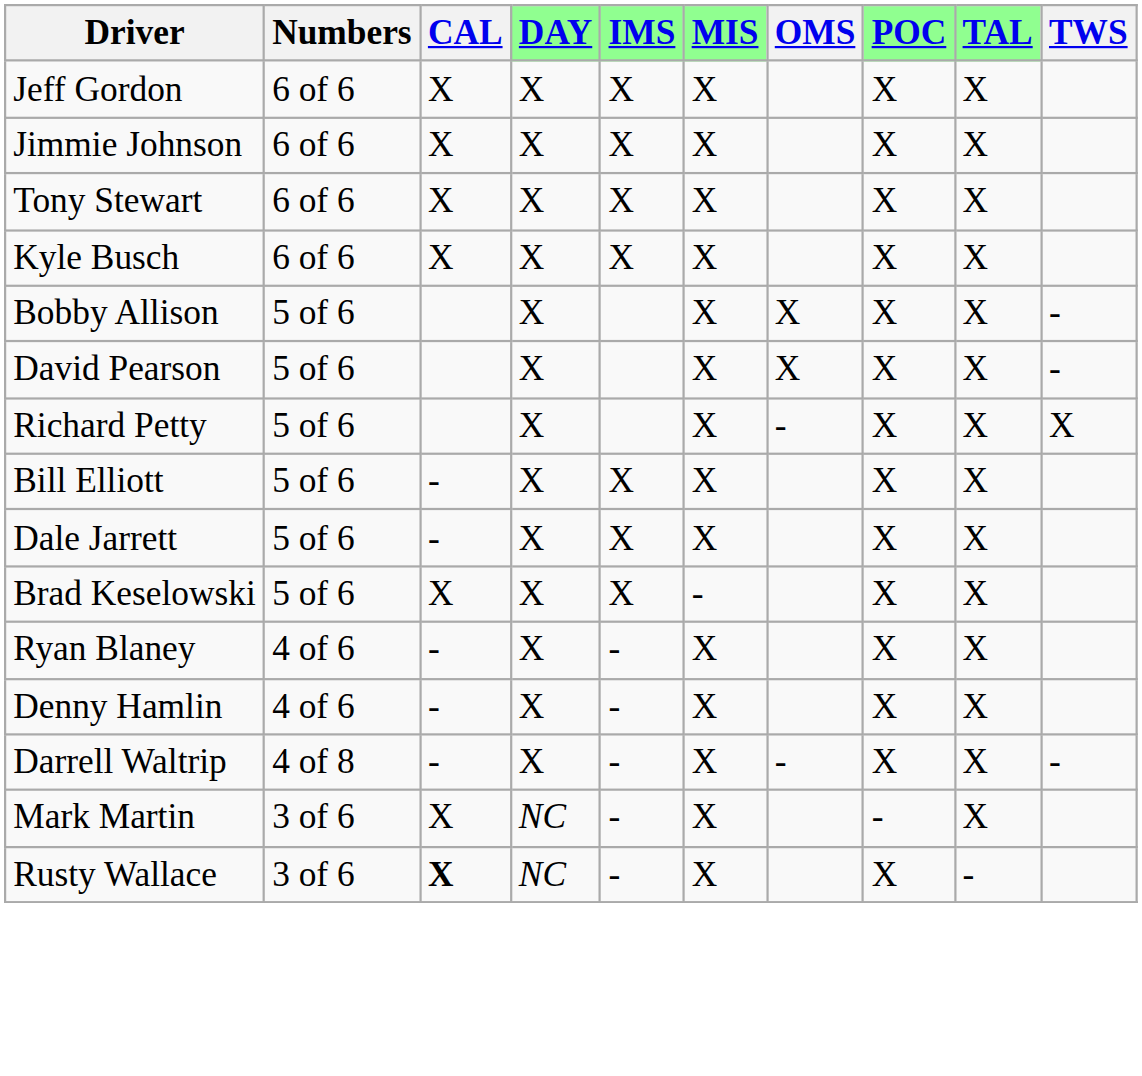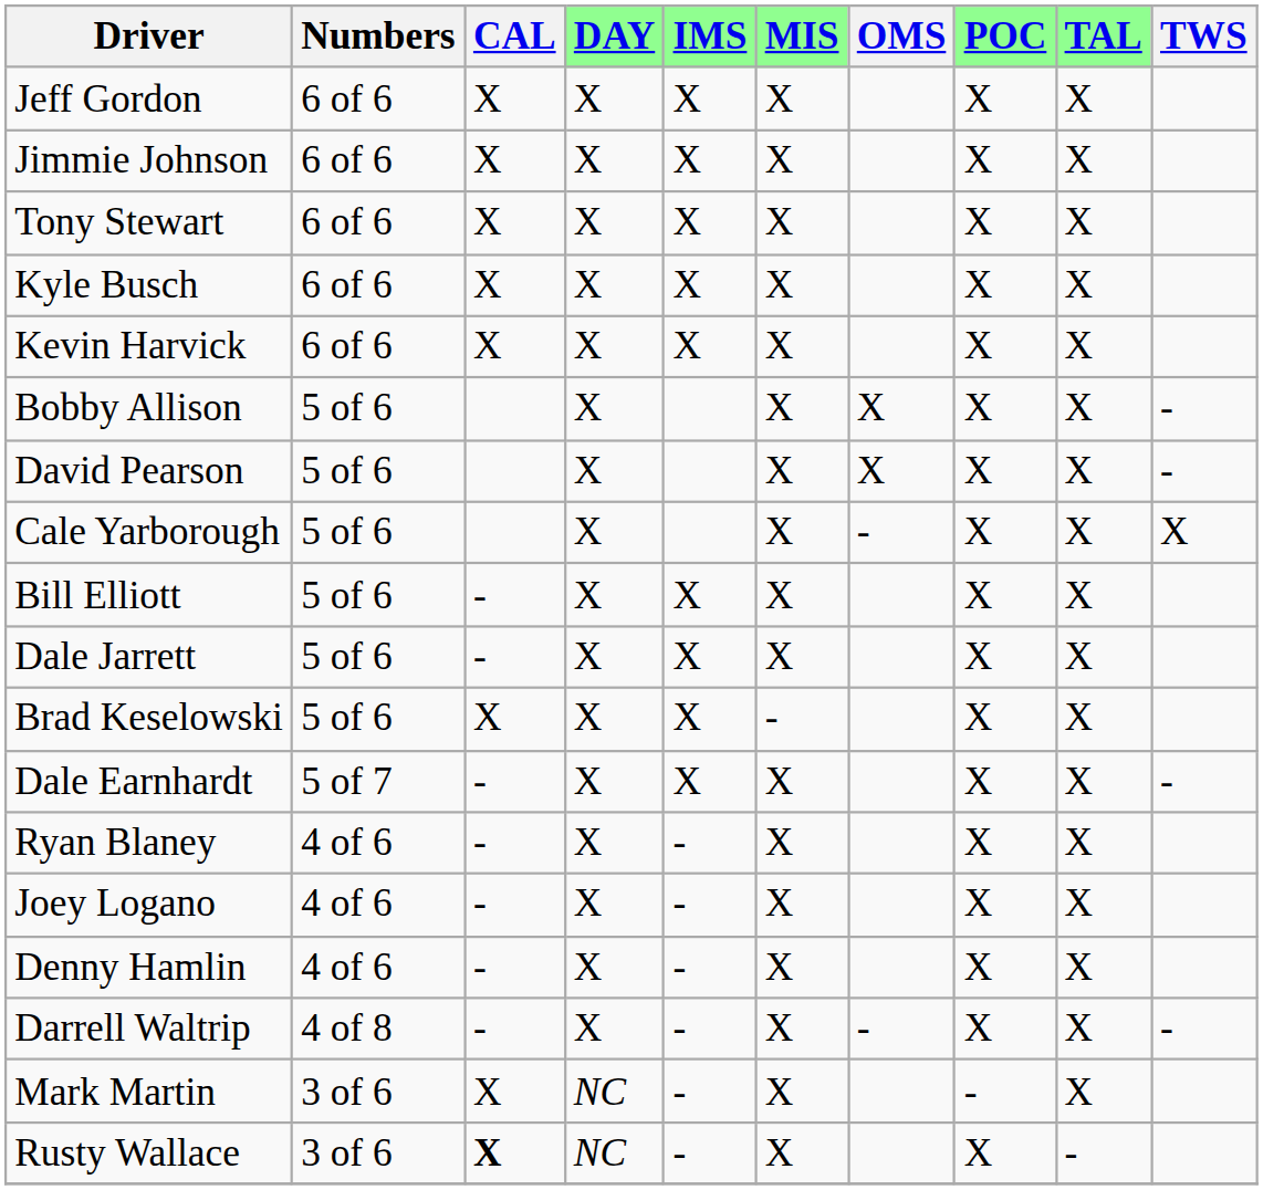 <table class="wikitable">
 <tr>
 <th>Driver</th>
 <th>Numbers</th>
 <th><a href='#'>CAL</a></th>
 <th style="background:#90ff90;"><a href='#'>DAY</a></th>
 <th style="background:#90ff90;"><a href='#'>IMS</a></th>
 <th style="background:#90ff90;"><a href='#'>MIS</a></th>
 <th><a href='#'>OMS</a></th>
 <th style="background:#90ff90;"><a href='#'>POC</a></th>
 <th style="background:#90ff90;"><a href='#'>TAL</a></th>
 <th><a href='#'>TWS</a></th>
 </tr>
 <tr>
 <td>Jeff Gordon</td>
 <td>6 of 6</td>
 <td>X</td>
 <td>X</td>
 <td>X</td>
 <td>X</td>
 <td></td>
 <td>X</td>
 <td>X</td>
 <td></td>
 </tr>
 <tr>
 <td>Jimmie Johnson</td>
 <td>6 of 6</td>
 <td>X</td>
 <td>X</td>
 <td>X</td>
 <td>X</td>
 <td></td>
 <td>X</td>
 <td>X</td>
 <td></td>
 </tr>
 <tr>
 <td>Tony Stewart</td>
 <td>6 of 6</td>
 <td>X</td>
 <td>X</td>
 <td>X</td>
 <td>X</td>
 <td></td>
 <td>X</td>
 <td>X</td>
 <td></td>
 </tr>
 <tr>
 <td>Kyle Busch</td>
 <td>6 of 6</td>
 <td>X</td>
 <td>X</td>
 <td>X</td>
 <td>X</td>
 <td></td>
 <td>X</td>
 <td>X</td>
 <td></td>
 </tr>
 <tr>
+<td>Kevin Harvick</td>
+<td>6 of 6</td>
+<td>X</td>
+<td>X</td>
+<td>X</td>
+<td>X</td>
+<td></td>
+<td>X</td>
+<td>X</td>
+<td></td>
+</tr>
+<tr>
 <td>Bobby Allison</td>
 <td>5 of 6</td>
 <td></td>
 <td>X</td>
 <td></td>
 <td>X</td>
 <td>X</td>
 <td>X</td>
 <td>X</td>
 <td>-</td>
 </tr>
 <tr>
 <td>David Pearson</td>
 <td>5 of 6</td>
 <td></td>
 <td>X</td>
 <td></td>
 <td>X</td>
 <td>X</td>
 <td>X</td>
 <td>X</td>
 <td>-</td>
 </tr>
 <tr>
-<td>Richard Petty</td>
+<td>Cale Yarborough</td>
 <td>5 of 6</td>
 <td></td>
 <td>X</td>
 <td></td>
 <td>X</td>
 <td>-</td>
 <td>X</td>
 <td>X</td>
 <td>X</td>
 </tr>
 <tr>
 <td>Bill Elliott</td>
 <td>5 of 6</td>
 <td>-</td>
 <td>X</td>
 <td>X</td>
 <td>X</td>
 <td></td>
 <td>X</td>
 <td>X</td>
 <td></td>
 </tr>
 <tr>
 <td>Dale Jarrett</td>
 <td>5 of 6</td>
 <td>-</td>
 <td>X</td>
 <td>X</td>
 <td>X</td>
 <td></td>
 <td>X</td>
 <td>X</td>
 <td></td>
 </tr>
 <tr>
 <td>Brad Keselowski</td>
 <td>5 of 6</td>
 <td>X</td>
 <td>X</td>
 <td>X</td>
 <td>-</td>
 <td></td>
 <td>X</td>
 <td>X</td>
 <td></td>
 </tr>
 <tr>
+<td>Dale Earnhardt</td>
+<td>5 of 7</td>
+<td>-</td>
+<td>X</td>
+<td>X</td>
+<td>X</td>
+<td></td>
+<td>X</td>
+<td>X</td>
+<td>-</td>
+</tr>
+<tr>
 <td>Ryan Blaney</td>
+<td>4 of 6</td>
+<td>-</td>
+<td>X</td>
+<td>-</td>
+<td>X</td>
+<td></td>
+<td>X</td>
+<td>X</td>
+<td></td>
+</tr>
+<tr>
+<td>Joey Logano</td>
 <td>4 of 6</td>
 <td>-</td>
 <td>X</td>
 <td>-</td>
 <td>X</td>
 <td></td>
 <td>X</td>
 <td>X</td>
 <td></td>
 </tr>
 <tr>
 <td>Denny Hamlin</td>
 <td>4 of 6</td>
 <td>-</td>
 <td>X</td>
 <td>-</td>
 <td>X</td>
 <td></td>
 <td>X</td>
 <td>X</td>
 <td></td>
 </tr>
 <tr>
 <td>Darrell Waltrip</td>
 <td>4 of 8</td>
 <td>-</td>
 <td>X</td>
 <td>-</td>
 <td>X</td>
 <td>-</td>
 <td>X</td>
 <td>X</td>
 <td>-</td>
 </tr>
 <tr>
 <td>Mark Martin</td>
 <td>3 of 6</td>
 <td>X</td>
 <td><em>NC</em></td>
 <td>-</td>
 <td>X</td>
 <td></td>
 <td>-</td>
 <td>X</td>
 <td></td>
 </tr>
 <tr>
 <td>Rusty Wallace</td>
 <td>3 of 6</td>
 <td><strong>X</strong></td>
 <td><em>NC</em></td>
 <td>-</td>
 <td>X</td>
 <td></td>
 <td>X</td>
 <td>-</td>
 <td></td>
 </tr>
 <tr>
 </tr>
 </table>
